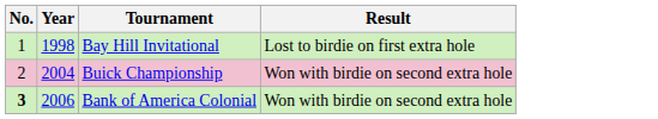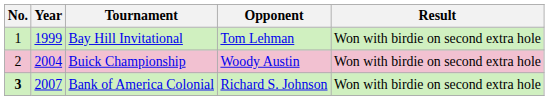 <table class="wikitable" style="font-size:95%;">
 <tr>
 <th>No.</th>
 <th>Year</th>
 <th>Tournament</th>
+<th>Opponent</th>
 <th>Result</th>
 </tr>
 <tr style="background:#D0F0C0;">
 <td align=center>1</td>
-<td><a href='#'>1998</a></td>
+<td><a href='#'>1999</a></td>
 <td><a href='#'>Bay Hill Invitational</a></td>
-<td>Lost to birdie on first extra hole</td>
+<td> <a href='#'>Tom Lehman</a></td>
+<td>Won with birdie on second extra hole</td>
 </tr>
 <tr style="background:#F2C1D1;">
 <td align=center>2</td>
 <td><a href='#'>2004</a></td>
 <td><a href='#'>Buick Championship</a></td>
+<td> <a href='#'>Woody Austin</a></td>
 <td>Won with birdie on second extra hole</td>
 </tr>
 <tr style="background:#D0F0C0;">
 <td align=center><strong>3</strong></td>
-<td><a href='#'>2006</a></td>
+<td><a href='#'>2007</a></td>
 <td><a href='#'>Bank of America Colonial</a></td>
+<td> <a href='#'>Richard S. Johnson</a></td>
 <td>Won with birdie on second extra hole</td>
 </tr>
 </table>
